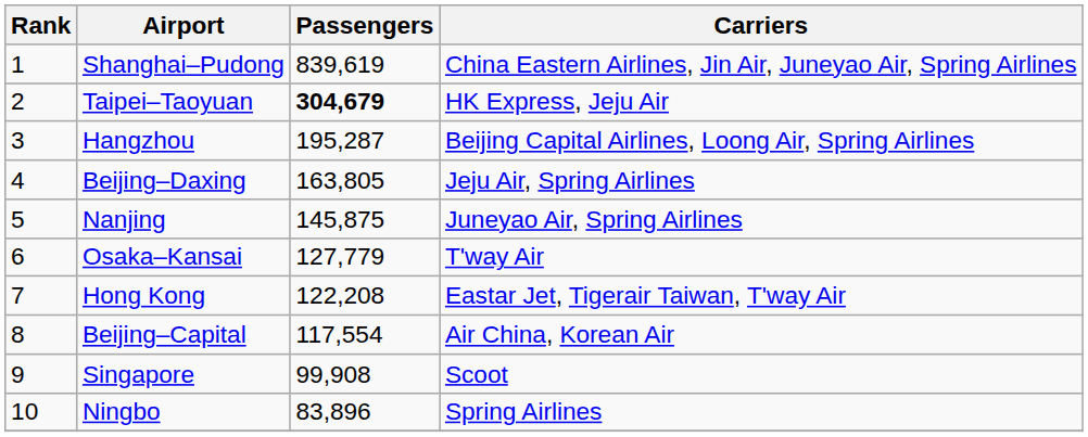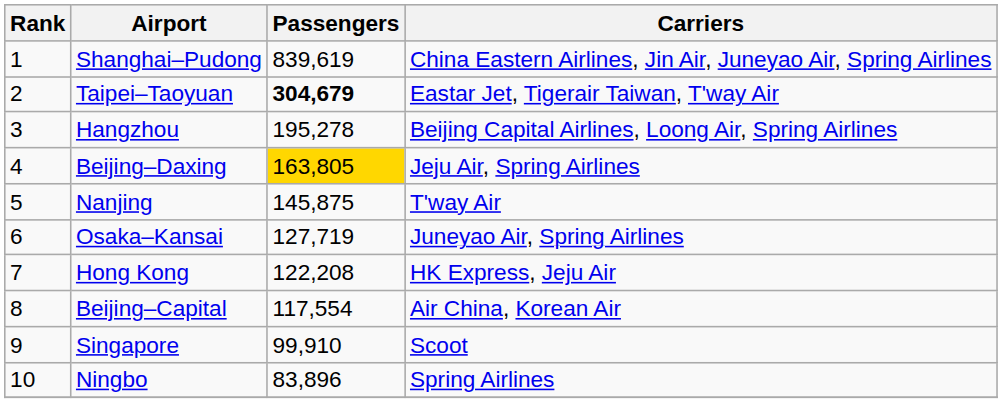 <table class="wikitable sortable" style="font-size: 90%">
 <tr>
 <th>Rank</th>
 <th>Airport</th>
 <th>Passengers</th>
 <th>Carriers</th>
 </tr>
 <tr>
 <td>1</td>
 <td> <a href='#'>Shanghai–Pudong</a></td>
 <td>839,619</td>
 <td><a href='#'>China Eastern Airlines</a>, <a href='#'>Jin Air</a>, <a href='#'>Juneyao Air</a>, <a href='#'>Spring Airlines</a></td>
 </tr>
 <tr>
 <td>2</td>
 <td> <a href='#'>Taipei–Taoyuan</a></td>
 <td><strong>304,679</strong></td>
-<td><a href='#'>HK Express</a>, <a href='#'>Jeju Air</a></td>
+<td><a href='#'>Eastar Jet</a>, <a href='#'>Tigerair Taiwan</a>, <a href='#'>T'way Air</a></td>
 </tr>
 <tr>
 <td>3</td>
 <td> <a href='#'>Hangzhou</a></td>
-<td>195,287</td>
+<td>195,278</td>
 <td><a href='#'>Beijing Capital Airlines</a>, <a href='#'>Loong Air</a>, <a href='#'>Spring Airlines</a></td>
 </tr>
 <tr>
 <td>4</td>
 <td> <a href='#'>Beijing–Daxing</a></td>
-<td>163,805</td>
+<td style="background: gold;">163,805</td>
 <td><a href='#'>Jeju Air</a>, <a href='#'>Spring Airlines</a></td>
 </tr>
 <tr>
 <td>5</td>
 <td> <a href='#'>Nanjing</a></td>
 <td>145,875</td>
-<td><a href='#'>Juneyao Air</a>, <a href='#'>Spring Airlines</a></td>
+<td><a href='#'>T'way Air</a></td>
 </tr>
 <tr>
 <td>6</td>
 <td> <a href='#'>Osaka–Kansai</a></td>
-<td>127,779</td>
-<td><a href='#'>T'way Air</a></td>
+<td>127,719</td>
+<td><a href='#'>Juneyao Air</a>, <a href='#'>Spring Airlines</a></td>
 </tr>
 <tr>
 <td>7</td>
 <td> <a href='#'>Hong Kong</a></td>
 <td>122,208</td>
-<td><a href='#'>Eastar Jet</a>, <a href='#'>Tigerair Taiwan</a>, <a href='#'>T'way Air</a></td>
+<td><a href='#'>HK Express</a>, <a href='#'>Jeju Air</a></td>
 </tr>
 <tr>
 <td>8</td>
 <td> <a href='#'>Beijing–Capital</a></td>
 <td>117,554</td>
 <td><a href='#'>Air China</a>, <a href='#'>Korean Air</a></td>
 </tr>
 <tr>
 <td>9</td>
 <td> <a href='#'>Singapore</a></td>
-<td>99,908</td>
+<td>99,910</td>
 <td><a href='#'>Scoot</a></td>
 </tr>
 <tr>
 <td>10</td>
 <td> <a href='#'>Ningbo</a></td>
 <td>83,896</td>
 <td><a href='#'>Spring Airlines</a></td>
 </tr>
 <tr>
 </tr>
 </table>
